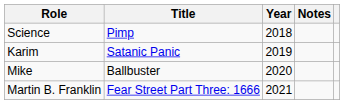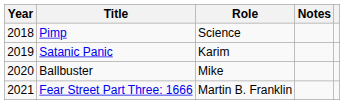 <table class="wikitable sortable">
 <tr>
+<th>Year</th>
+<th>Title</th>
 <th>Role</th>
-<th>Title</th>
-<th>Year</th>
 <th>Notes</th>
 <th></th>
 </tr>
 <tr>
+<td>2018</td>
+<td><a href='#'>Pimp</a></td>
 <td>Science</td>
-<td><a href='#'>Pimp</a></td>
-<td>2018</td>
 <td></td>
 <td></td>
 </tr>
 <tr>
+<td>2019</td>
+<td><a href='#'>Satanic Panic</a></td>
 <td>Karim</td>
-<td><a href='#'>Satanic Panic</a></td>
-<td>2019</td>
 <td></td>
 <td></td>
 </tr>
 <tr>
+<td>2020</td>
+<td>Ballbuster</td>
 <td>Mike</td>
-<td>Ballbuster</td>
-<td>2020</td>
 <td></td>
 <td></td>
 </tr>
 <tr>
+<td>2021</td>
+<td><a href='#'>Fear Street Part Three: 1666</a></td>
 <td>Martin B. Franklin</td>
-<td><a href='#'>Fear Street Part Three: 1666</a></td>
-<td>2021</td>
 <td></td>
 <td></td>
 </tr>
 </table>
